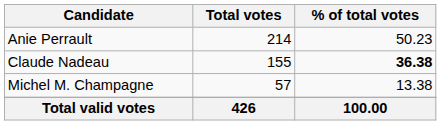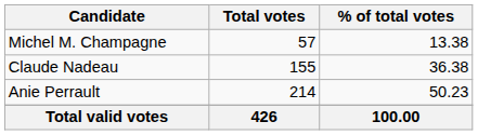 <table style="width:475px;" class="wikitable">
 <tr bgcolor="#EEEEEE">
 <th align="left">Candidate</th>
 <th align="right">Total votes</th>
 <th align="right">% of total votes</th>
 </tr>
 <tr>
-<td align="left">Anie Perrault</td>
-<td align="right">214</td>
-<td align="right">50.23</td>
+<td align="left">Michel M. Champagne</td>
+<td align="right">57</td>
+<td align="right">13.38</td>
 </tr>
 <tr>
 <td align="left">Claude Nadeau</td>
 <td align="right">155</td>
-<td align="right"><strong>36.38</strong></td>
+<td align="right">36.38</td>
 </tr>
 <tr>
-<td align="left">Michel M. Champagne</td>
-<td align="right">57</td>
-<td align="right">13.38</td>
+<td align="left">Anie Perrault</td>
+<td align="right">214</td>
+<td align="right">50.23</td>
 </tr>
 <tr>
 </tr>
 <tr bgcolor="#EEEEEE">
 <th align="left">Total valid votes</th>
 <th align="right"><strong>426</strong></th>
 <th align="right"><strong>100.00</strong></th>
 </tr>
 </table>
